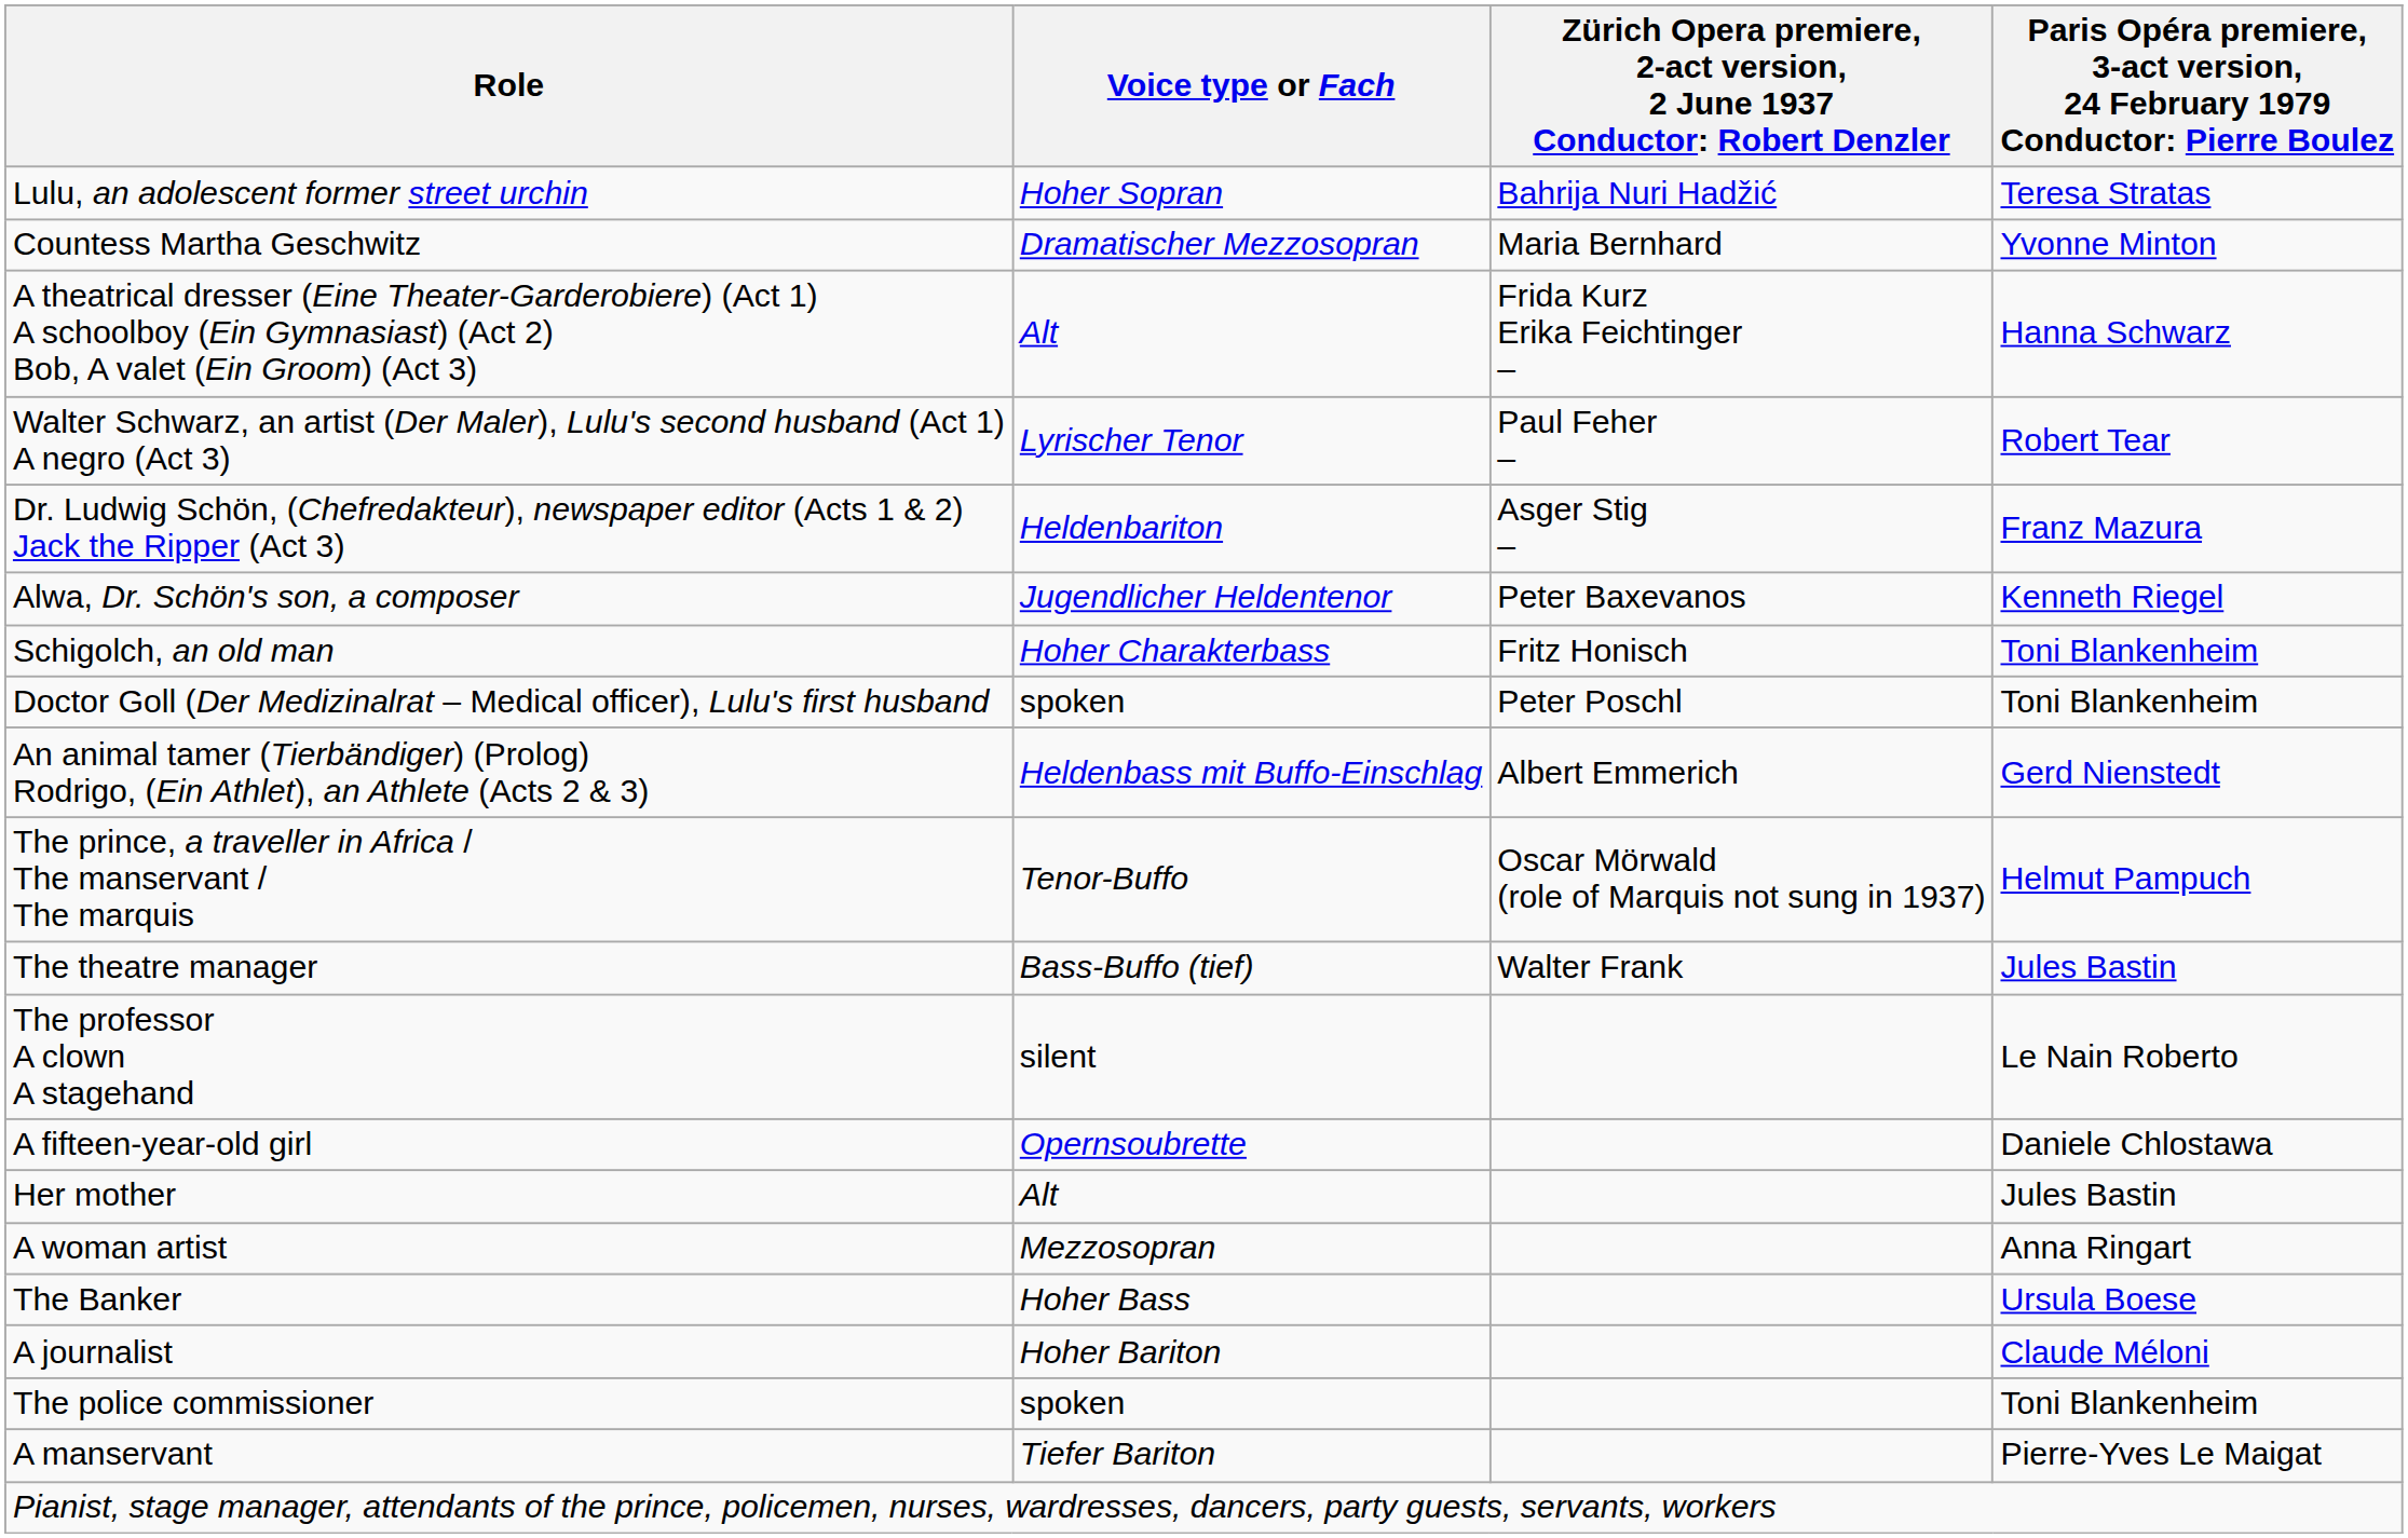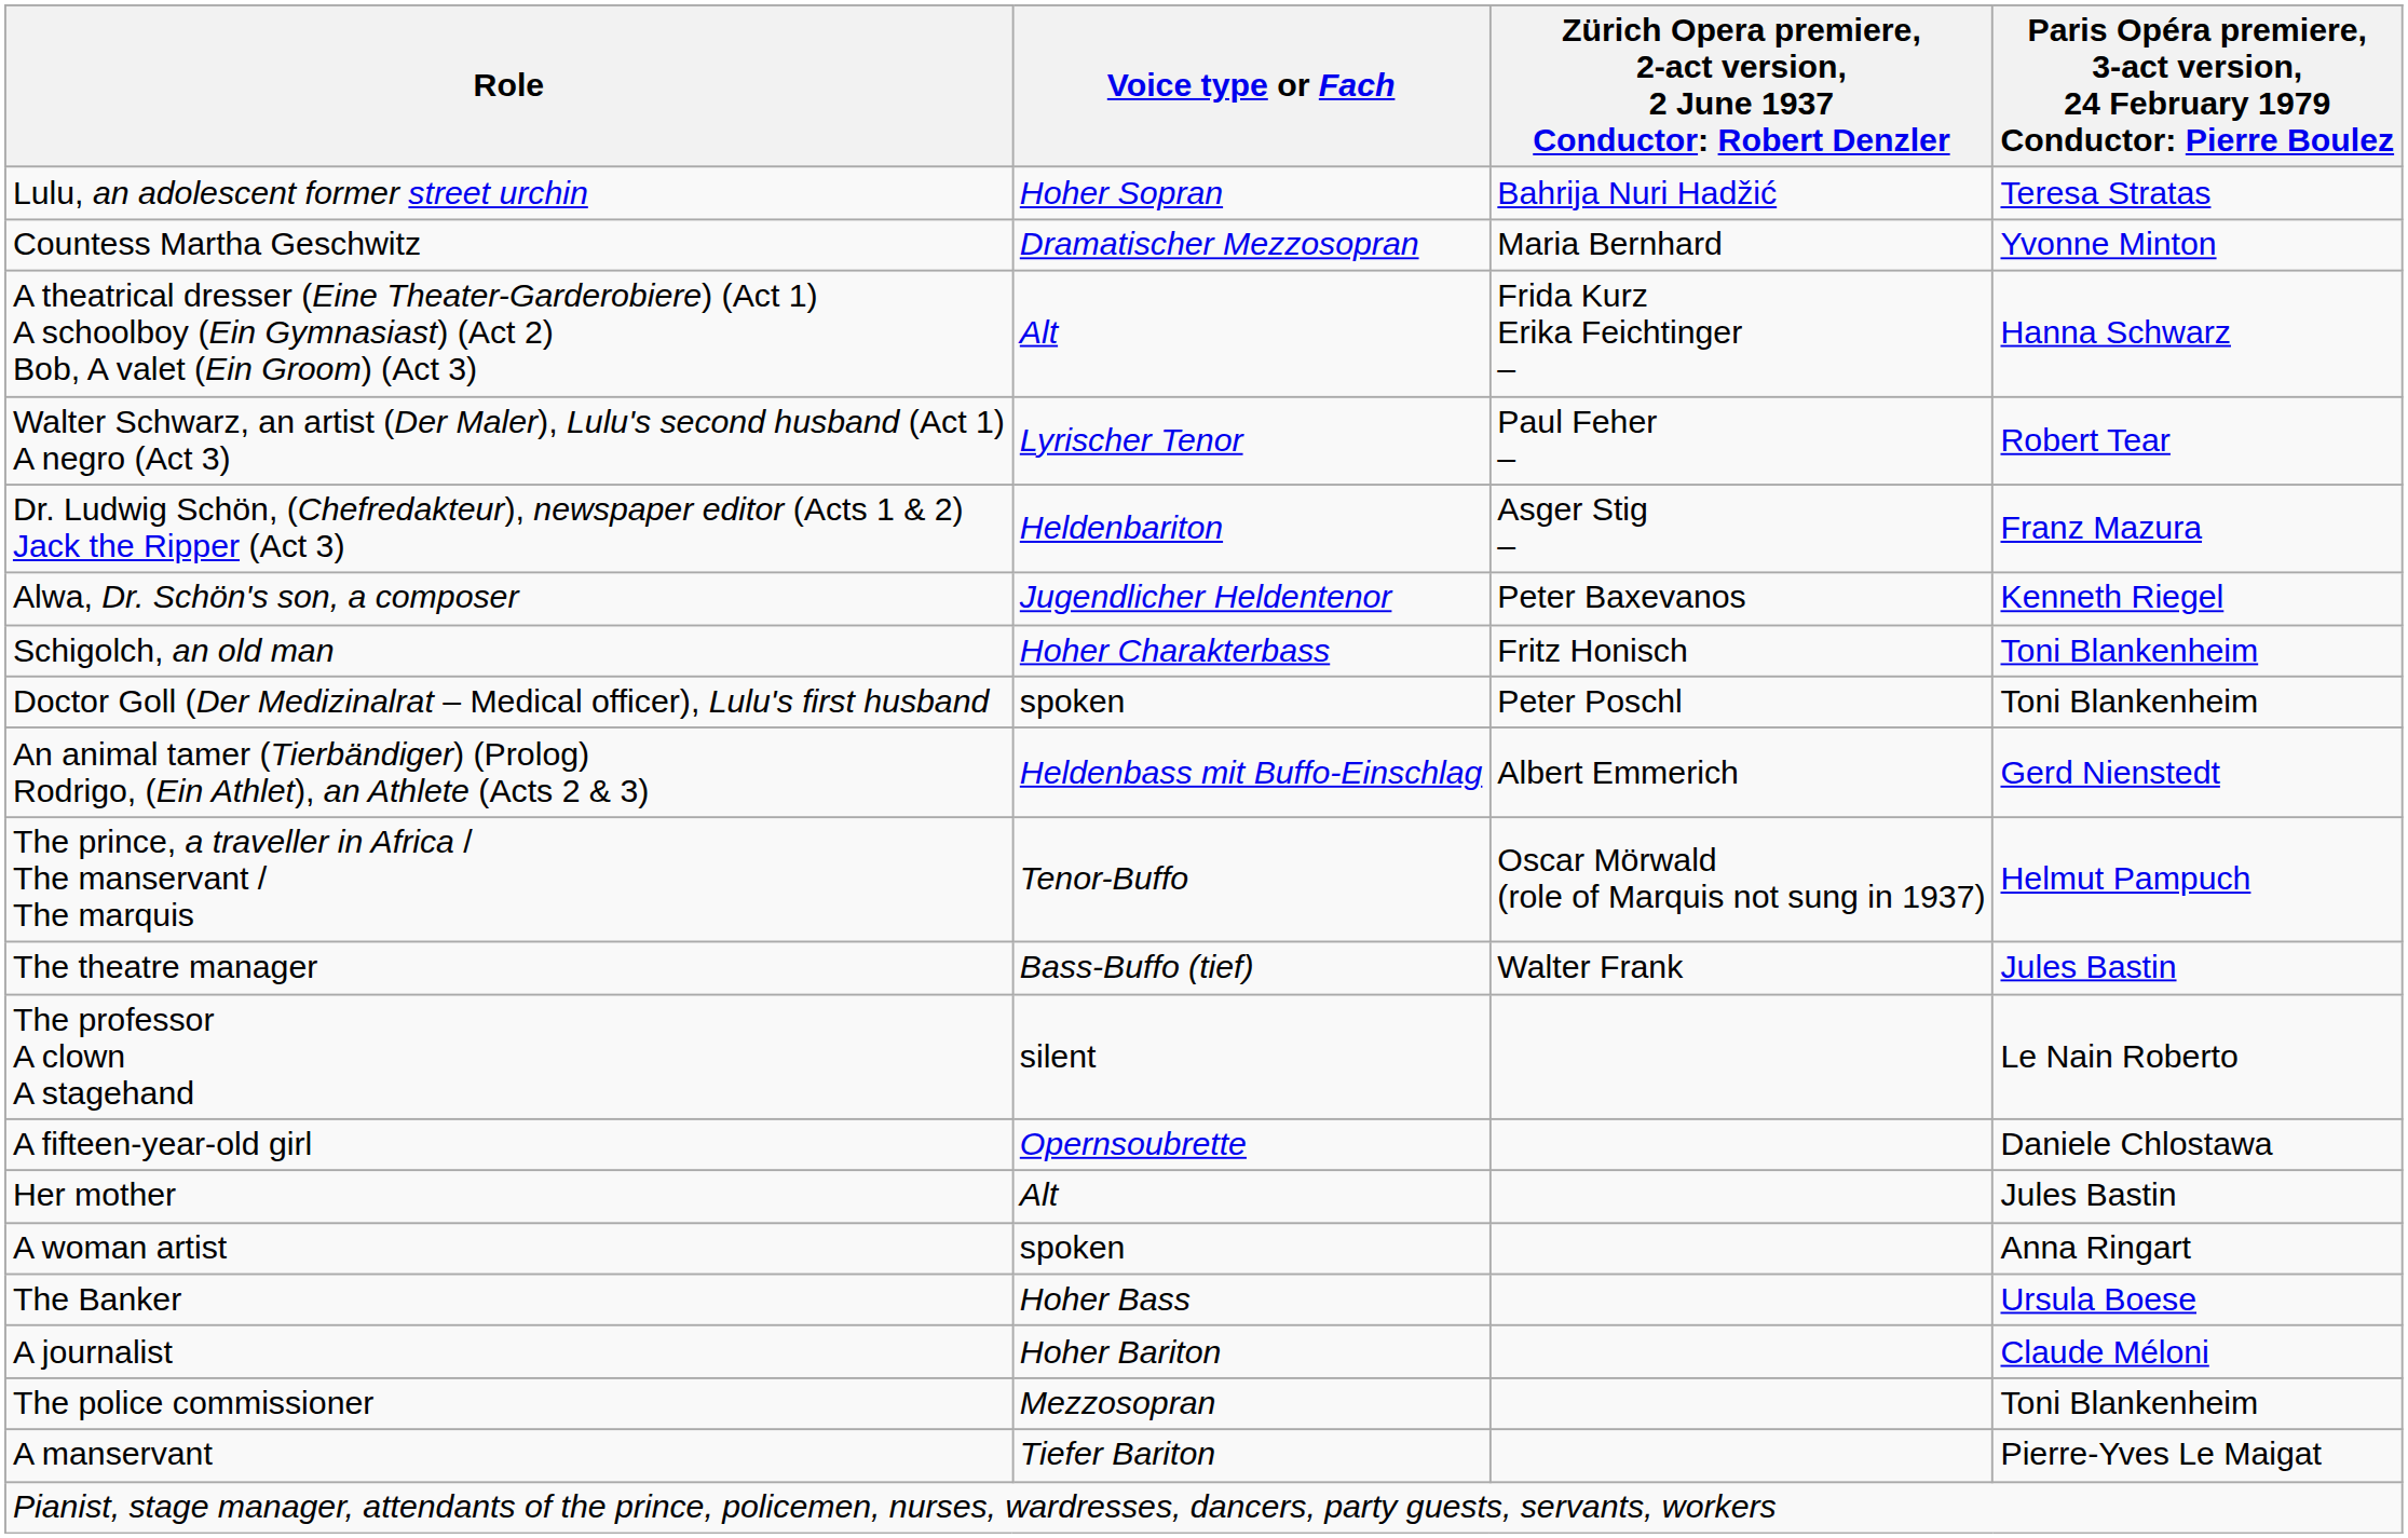 <table class="wikitable">
 <tr>
 <th>Role</th>
 <th><a href='#'>Voice type</a> or <em><a href='#'>Fach</a></em></th>
 <th>Zürich Opera premiere,<br>2-act version,<br>2 June 1937<br><a href='#'>Conductor</a>: <a href='#'>Robert Denzler</a></th>
 <th>Paris Opéra premiere,<br>3-act version,<br>24 February 1979<br>Conductor: <a href='#'>Pierre Boulez</a></th>
 </tr>
 <tr>
 <td>Lulu, <em>an adolescent former <a href='#'>street urchin</a></em></td>
 <td><a href='#'><em>Hoher Sopran</em></a></td>
 <td><a href='#'>Bahrija Nuri Hadžić</a></td>
 <td><a href='#'>Teresa Stratas</a></td>
 </tr>
 <tr>
 <td>Countess Martha Geschwitz</td>
 <td><a href='#'><em>Dramatischer Mezzosopran</em></a></td>
 <td>Maria Bernhard</td>
 <td><a href='#'>Yvonne Minton</a></td>
 </tr>
 <tr>
 <td>A theatrical dresser (<em>Eine Theater-Garderobiere</em>) (Act 1)<br> A schoolboy (<em>Ein Gymnasiast</em>) (Act 2)<br>Bob, A valet (<em>Ein Groom</em>) (Act 3)</td>
 <td><a href='#'><em>Alt</em></a></td>
 <td>Frida Kurz<br>Erika Feichtinger<br>–</td>
 <td><a href='#'>Hanna Schwarz</a></td>
 </tr>
 <tr>
 <td>Walter Schwarz, an artist (<em>Der Maler</em>), <em>Lulu's second husband</em> (Act 1)<br>A negro (Act 3)</td>
 <td><a href='#'><em>Lyrischer Tenor</em></a></td>
 <td>Paul Feher<br>–</td>
 <td><a href='#'>Robert Tear</a></td>
 </tr>
 <tr>
 <td>Dr. Ludwig Schön, (<em>Chefredakteur</em>), <em>newspaper editor</em> (Acts 1 & 2)<br><a href='#'>Jack the Ripper</a> (Act 3)</td>
 <td><a href='#'><em>Heldenbariton</em></a></td>
 <td>Asger Stig<br>–</td>
 <td><a href='#'>Franz Mazura</a></td>
 </tr>
 <tr>
 <td>Alwa, <em>Dr. Schön's son, a composer</em></td>
 <td><a href='#'><em>Jugendlicher Heldentenor</em></a></td>
 <td>Peter Baxevanos</td>
 <td><a href='#'>Kenneth Riegel</a></td>
 </tr>
 <tr>
 <td>Schigolch, <em>an old man</em></td>
 <td><a href='#'><em>Hoher Charakterbass</em></a></td>
 <td>Fritz Honisch</td>
 <td><a href='#'>Toni Blankenheim</a></td>
 </tr>
 <tr>
 <td>Doctor Goll (<em>Der Medizinalrat</em> – Medical officer), <em>Lulu's first husband</em></td>
 <td>spoken</td>
 <td>Peter Poschl</td>
 <td>Toni Blankenheim</td>
 </tr>
 <tr>
 <td>An animal tamer (<em>Tierbändiger</em>) (Prolog)<br>Rodrigo, (<em>Ein Athlet</em>), <em>an Athlete</em> (Acts 2 & 3)</td>
 <td><a href='#'><em>Heldenbass mit Buffo-Einschlag</em></a></td>
 <td>Albert Emmerich</td>
 <td><a href='#'>Gerd Nienstedt</a></td>
 </tr>
 <tr>
 <td>The prince, <em>a traveller in Africa</em> /<br>The manservant /<br>The marquis</td>
 <td><em>Tenor-Buffo</em></td>
 <td>Oscar Mörwald<br>(role of Marquis not sung in 1937)</td>
 <td><a href='#'>Helmut Pampuch</a></td>
 </tr>
 <tr>
 <td>The theatre manager</td>
 <td><em>Bass-Buffo (tief)</em></td>
 <td>Walter Frank</td>
 <td><a href='#'>Jules Bastin</a></td>
 </tr>
 <tr>
 <td>The professor<br>A clown<br>A stagehand</td>
 <td>silent</td>
 <td></td>
 <td>Le Nain Roberto</td>
 </tr>
 <tr>
 <td>A fifteen-year-old girl</td>
 <td><a href='#'><em>Opernsoubrette</em></a></td>
 <td></td>
 <td>Daniele Chlostawa</td>
 </tr>
 <tr>
 <td>Her mother</td>
 <td><em>Alt</em></td>
 <td></td>
 <td>Jules Bastin</td>
 </tr>
 <tr>
 <td>A woman artist</td>
-<td><em>Mezzosopran</em></td>
+<td>spoken</td>
 <td></td>
 <td>Anna Ringart</td>
 </tr>
 <tr>
 <td>The Banker</td>
 <td><em>Hoher Bass</em></td>
 <td></td>
 <td><a href='#'>Ursula Boese</a></td>
 </tr>
 <tr>
 <td>A journalist</td>
 <td><em>Hoher Bariton</em></td>
 <td></td>
 <td><a href='#'>Claude Méloni</a></td>
 </tr>
 <tr>
 <td>The police commissioner</td>
-<td>spoken</td>
+<td><em>Mezzosopran</em></td>
 <td></td>
 <td>Toni Blankenheim</td>
 </tr>
 <tr>
 <td>A manservant</td>
 <td><em>Tiefer Bariton</em></td>
 <td></td>
 <td>Pierre-Yves Le Maigat</td>
 </tr>
 <tr>
 <td colspan="6"><em>Pianist, stage manager, attendants of the prince, policemen, nurses, wardresses, dancers, party guests, servants, workers</em></td>
 </tr>
 </table>
